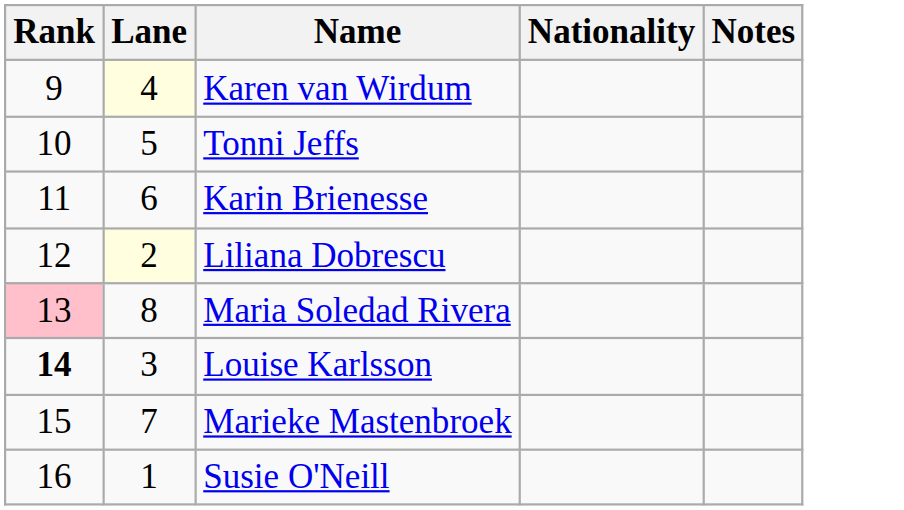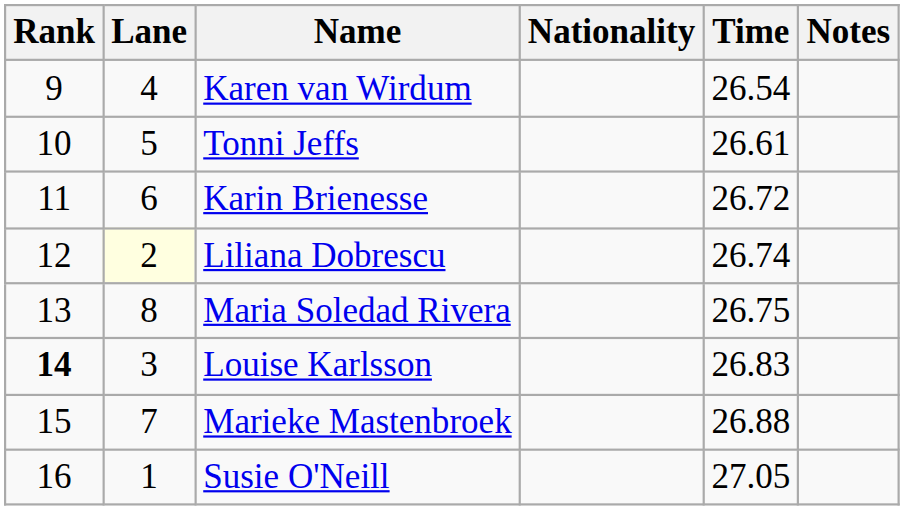 <table class="wikitable sortable" style="text-align:center">
 <tr>
 <th>Rank</th>
 <th>Lane</th>
 <th>Name</th>
 <th>Nationality</th>
+<th>Time</th>
 <th>Notes</th>
 </tr>
 <tr>
 <td>9</td>
-<td style="background: lightyellow;">4</td>
+<td>4</td>
 <td align=left><a href='#'>Karen van Wirdum</a></td>
 <td align=left></td>
+<td>26.54</td>
 <td></td>
 </tr>
 <tr>
 <td>10</td>
 <td>5</td>
 <td align=left><a href='#'>Tonni Jeffs</a></td>
 <td align=left></td>
+<td>26.61</td>
 <td></td>
 </tr>
 <tr>
 <td>11</td>
 <td>6</td>
 <td align=left><a href='#'>Karin Brienesse</a></td>
 <td align=left></td>
+<td>26.72</td>
 <td></td>
 </tr>
 <tr>
 <td>12</td>
 <td style="background: lightyellow;">2</td>
 <td align=left><a href='#'>Liliana Dobrescu</a></td>
 <td align=left></td>
+<td>26.74</td>
 <td></td>
 </tr>
 <tr>
-<td style="background: pink;">13</td>
+<td>13</td>
 <td>8</td>
 <td align=left><a href='#'>Maria Soledad Rivera</a></td>
 <td align=left></td>
+<td>26.75</td>
 <td></td>
 </tr>
 <tr>
 <td><strong>14</strong></td>
 <td>3</td>
 <td align=left><a href='#'>Louise Karlsson</a></td>
 <td align=left></td>
+<td>26.83</td>
 <td></td>
 </tr>
 <tr>
 <td>15</td>
 <td>7</td>
 <td align=left><a href='#'>Marieke Mastenbroek</a></td>
 <td align=left></td>
+<td>26.88</td>
 <td></td>
 </tr>
 <tr>
 <td>16</td>
 <td>1</td>
 <td align=left><a href='#'>Susie O'Neill</a></td>
 <td align=left></td>
+<td>27.05</td>
 <td></td>
 </tr>
 </table>
